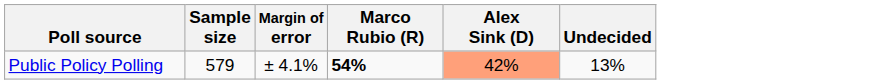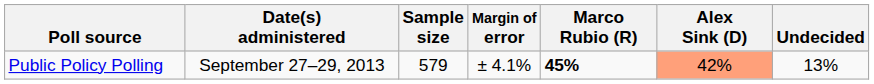 <table class="wikitable">
 <tr valign= bottom>
 <th style="width:160px;">Poll source</th>
+<th style="width:190px;">Date(s)<br>administered</th>
 <th class=small>Sample<br>size</th>
 <th><small>Margin of</small><br>error</th>
 <th style="width:100px;">Marco<br>Rubio (R)</th>
 <th style="width:100px;">Alex<br> Sink (D)</th>
 <th>Undecided</th>
 </tr>
 <tr>
 <td><a href='#'>Public Policy Polling</a></td>
+<td align=center>September 27–29, 2013</td>
 <td align=center>579</td>
 <td align=center>± 4.1%</td>
-<td><strong>54%</strong></td>
+<td><strong>45%</strong></td>
 <td align=center style="background: lightsalmon;">42%</td>
 <td align=center>13%</td>
 </tr>
 </table>
